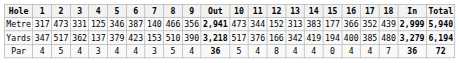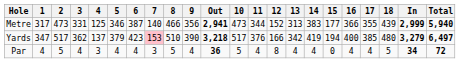 <table class="wikitable" style="text-align:center">
 <tr>
 <th align="left">Hole</th>
 <th>1</th>
 <th>2</th>
 <th>3</th>
 <th>4</th>
 <th>5</th>
 <th>6</th>
 <th>7</th>
 <th>8</th>
 <th>9</th>
 <th>Out</th>
 <th>10</th>
 <th>11</th>
 <th>12</th>
 <th>13</th>
 <th>14</th>
 <th>15</th>
 <th>16</th>
 <th>17</th>
 <th>18</th>
 <th>In</th>
 <th>Total</th>
 </tr>
 <tr>
 <td align="center">Metre</td>
 <td>317</td>
 <td>473</td>
 <td>331</td>
 <td>125</td>
 <td>346</td>
 <td>387</td>
 <td>140</td>
 <td>466</td>
 <td>356</td>
 <td><strong>2,941</strong></td>
 <td>473</td>
 <td>344</td>
 <td>152</td>
 <td>313</td>
 <td>383</td>
 <td>177</td>
 <td>366</td>
-<td>352</td>
+<td>355</td>
 <td>439</td>
 <td><strong>2,999</strong></td>
 <td><strong>5,940</strong></td>
 </tr>
 <tr>
 <td align="center">Yards</td>
 <td>347</td>
 <td>517</td>
 <td>362</td>
 <td>137</td>
 <td>379</td>
 <td>423</td>
-<td>153</td>
+<td style="background: pink;">153</td>
 <td>510</td>
 <td>390</td>
 <td><strong>3,218</strong></td>
 <td>517</td>
 <td>376</td>
 <td>166</td>
 <td>342</td>
 <td>419</td>
 <td>194</td>
 <td>400</td>
 <td>385</td>
 <td>480</td>
 <td><strong>3,279</strong></td>
-<td><strong>6,194</strong></td>
+<td><strong>6,497</strong></td>
 </tr>
 <tr>
 <td align="center">Par</td>
 <td>4</td>
 <td>5</td>
 <td>4</td>
 <td>3</td>
 <td>4</td>
 <td>4</td>
 <td>3</td>
 <td>5</td>
 <td>4</td>
 <td><strong>36</strong></td>
 <td>5</td>
 <td>4</td>
 <td>8</td>
 <td>4</td>
 <td>4</td>
 <td>0</td>
 <td>4</td>
 <td>4</td>
-<td>7</td>
-<td><strong>36</strong></td>
+<td>5</td>
+<td><strong>34</strong></td>
 <td><strong>72</strong></td>
 </tr>
 </table>
